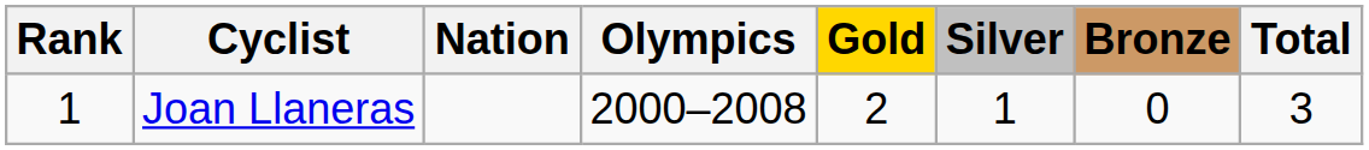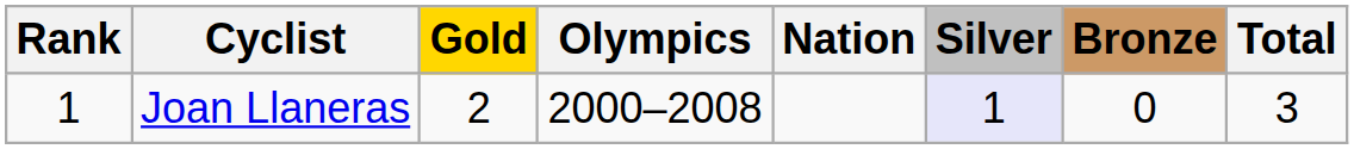 <table class="wikitable sortable" style="text-align:center">
 <tr>
 <th>Rank</th>
 <th>Cyclist</th>
+<th style="background-color:gold">Gold</th>
+<th>Olympics</th>
 <th>Nation</th>
-<th>Olympics</th>
-<th style="background-color:gold">Gold</th>
 <th style="background-color:silver">Silver</th>
 <th style="background-color:#cc9966">Bronze</th>
 <th>Total</th>
 </tr>
 <tr>
 <td>1</td>
 <td align=left data-sort-value="Llaneras, Joan"><a href='#'>Joan Llaneras</a></td>
+<td>2</td>
+<td>2000–2008</td>
 <td align=left></td>
-<td>2000–2008</td>
-<td>2</td>
-<td>1</td>
+<td style="background: lavender;">1</td>
 <td>0</td>
 <td>3</td>
 </tr>
 </table>
